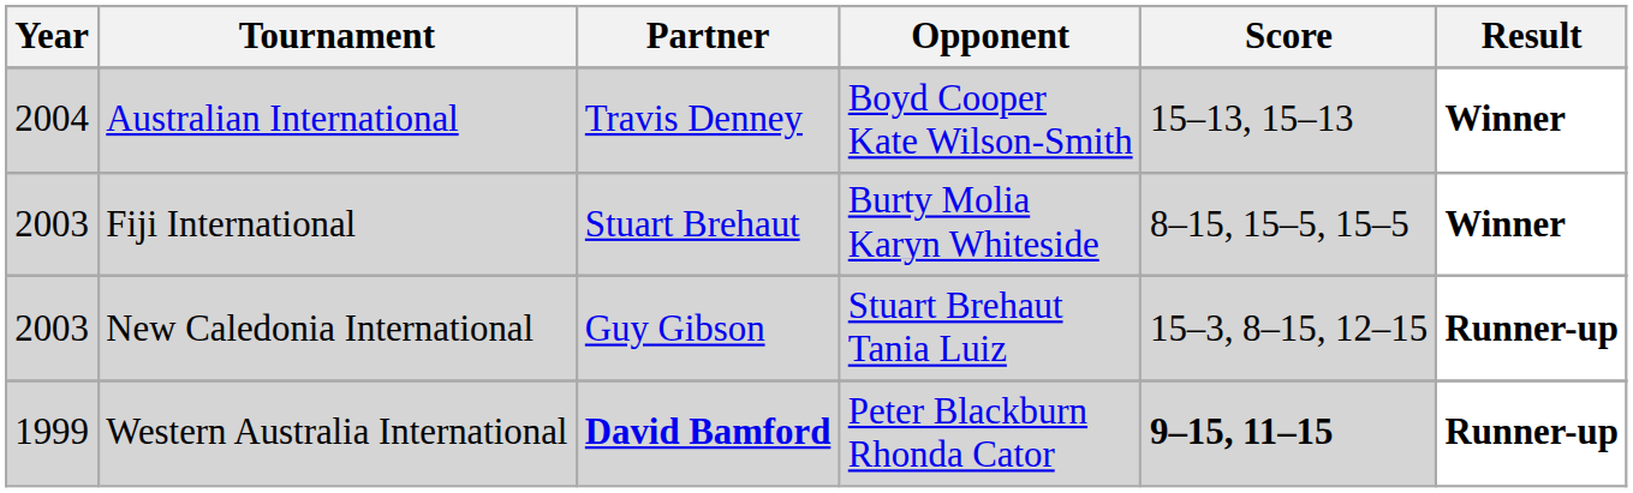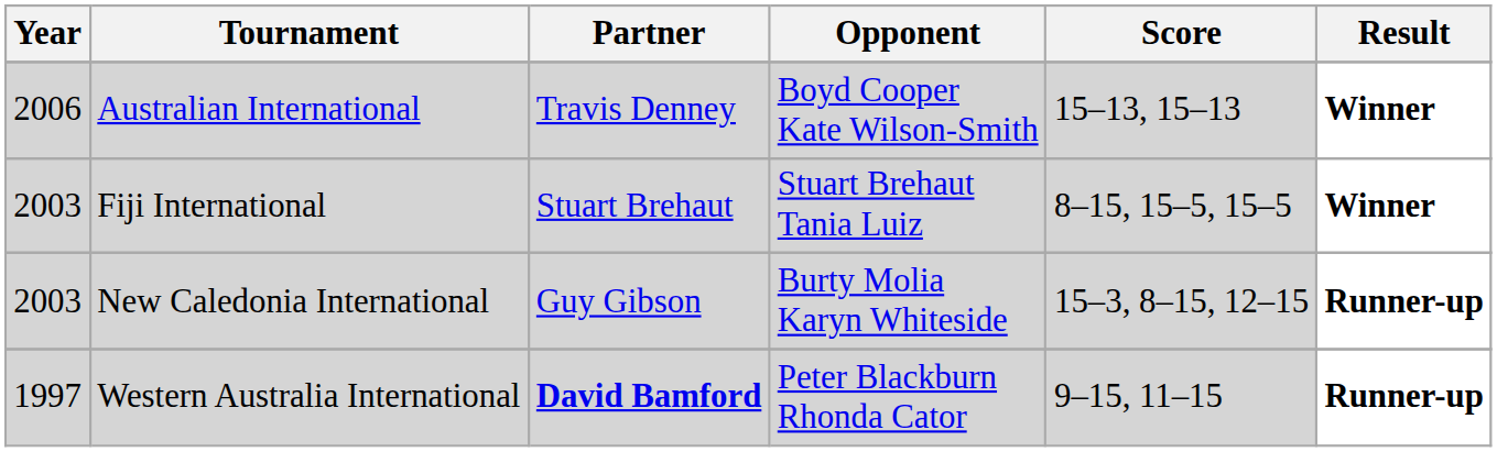 <table class="sortable wikitable" style="font-size: 90%;">
 <tr>
 <th>Year</th>
 <th>Tournament</th>
 <th>Partner</th>
 <th>Opponent</th>
 <th>Score</th>
 <th>Result</th>
 </tr>
 <tr>
 </tr>
 <tr style="background:#D5D5D5">
-<td align="center">2004</td>
+<td align="center">2006</td>
 <td align="left"><a href='#'>Australian International</a></td>
 <td align="left"> <a href='#'>Travis Denney</a></td>
 <td align="left"> <a href='#'>Boyd Cooper</a> <br>  <a href='#'>Kate Wilson-Smith</a></td>
 <td align="left">15–13, 15–13</td>
 <td style="text-align:left; background:white"> <strong>Winner</strong></td>
 </tr>
 <tr>
 </tr>
 <tr style="background:#D5D5D5">
 <td align="center">2003</td>
 <td align="left">Fiji International</td>
 <td align="left"> <a href='#'>Stuart Brehaut</a></td>
-<td align="left"> <a href='#'>Burty Molia</a> <br>  <a href='#'>Karyn Whiteside</a></td>
+<td align="left"> <a href='#'>Stuart Brehaut</a> <br>  <a href='#'>Tania Luiz</a></td>
 <td align="left">8–15, 15–5, 15–5</td>
 <td style="text-align:left; background:white"> <strong>Winner</strong></td>
 </tr>
 <tr>
 </tr>
 <tr style="background:#D5D5D5">
 <td align="center">2003</td>
 <td align="left">New Caledonia International</td>
 <td align="left"> <a href='#'>Guy Gibson</a></td>
-<td align="left"> <a href='#'>Stuart Brehaut</a> <br>  <a href='#'>Tania Luiz</a></td>
+<td align="left"> <a href='#'>Burty Molia</a> <br>  <a href='#'>Karyn Whiteside</a></td>
 <td align="left">15–3, 8–15, 12–15</td>
 <td style="text-align:left; background:white"> <strong>Runner-up</strong></td>
 </tr>
 <tr>
 </tr>
 <tr style="background:#D5D5D5">
-<td align="center">1999</td>
+<td align="center">1997</td>
 <td align="left">Western Australia International</td>
 <td align="left"><strong> <a href='#'>David Bamford</a></strong></td>
 <td align="left"> <a href='#'>Peter Blackburn</a> <br>  <a href='#'>Rhonda Cator</a></td>
-<td align="left"><strong>9–15, 11–15</strong></td>
+<td align="left">9–15, 11–15</td>
 <td style="text-align:left; background:white"> <strong>Runner-up</strong></td>
 </tr>
 </table>
